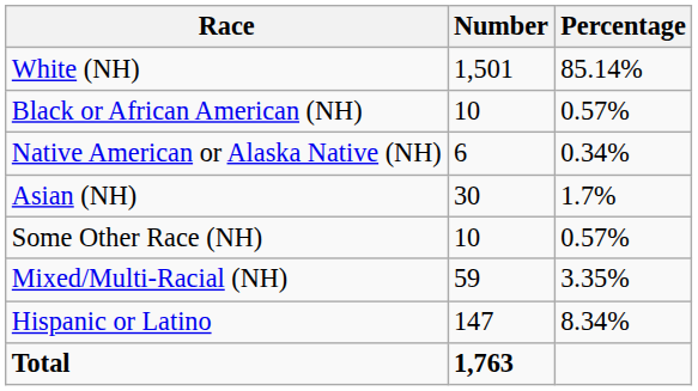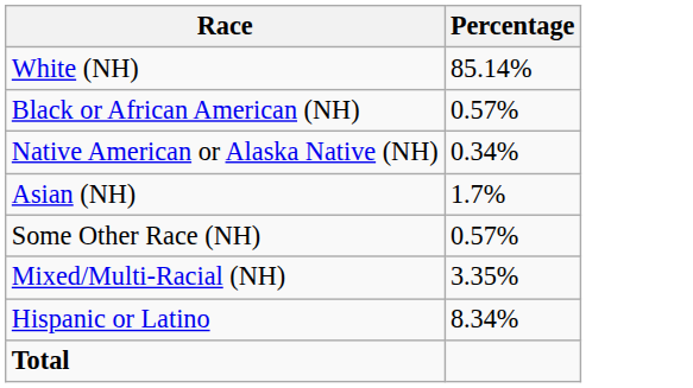 <table class="wikitable">
 <tr>
 <th>Race</th>
-<th>Number</th>
 <th>Percentage</th>
 </tr>
 <tr>
 <td><a href='#'>White</a> (NH)</td>
-<td>1,501</td>
 <td>85.14%</td>
 </tr>
 <tr>
 <td><a href='#'>Black or African American</a> (NH)</td>
-<td>10</td>
 <td>0.57%</td>
 </tr>
 <tr>
 <td><a href='#'>Native American</a> or <a href='#'>Alaska Native</a> (NH)</td>
-<td>6</td>
 <td>0.34%</td>
 </tr>
 <tr>
 <td><a href='#'>Asian</a> (NH)</td>
-<td>30</td>
 <td>1.7%</td>
 </tr>
 <tr>
 <td>Some Other Race (NH)</td>
-<td>10</td>
 <td>0.57%</td>
 </tr>
 <tr>
 <td><a href='#'>Mixed/Multi-Racial</a> (NH)</td>
-<td>59</td>
 <td>3.35%</td>
 </tr>
 <tr>
 <td><a href='#'>Hispanic or Latino</a></td>
-<td>147</td>
 <td>8.34%</td>
 </tr>
 <tr>
 <td><strong>Total</strong></td>
-<td><strong>1,763</strong></td>
 <td></td>
 </tr>
 </table>
